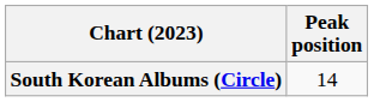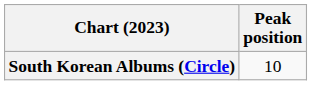 <table class="wikitable plainrowheaders" style="text-align:center">
 <tr>
 <th scope="col">Chart (2023)</th>
 <th scope="col">Peak<br>position</th>
 </tr>
 <tr>
 <th scope="row">South Korean Albums (<a href='#'>Circle</a>)</th>
-<td>14</td>
+<td>10</td>
 </tr>
 </table>
